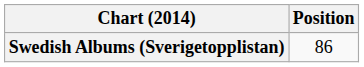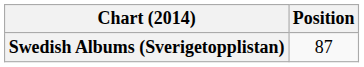 <table class="wikitable plainrowheaders" style="text-align:center;">
 <tr>
 <th scope="col">Chart (2014)</th>
 <th scope="col">Position</th>
 </tr>
 <tr>
 <th scope="row">Swedish Albums (Sverigetopplistan)</th>
-<td align="center">86</td>
+<td align="center">87</td>
 </tr>
 </table>
